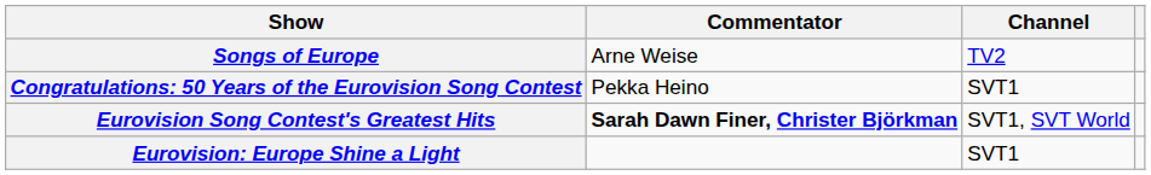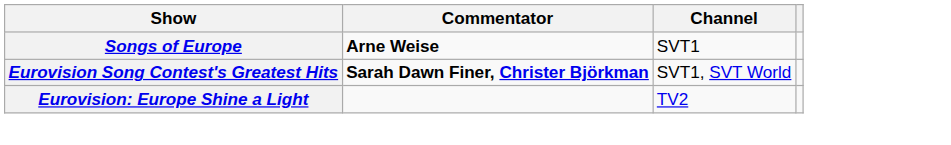 <table class="wikitable plainrowheaders" style="font-size:90%;">
 <tr>
 <th>Show</th>
 <th>Commentator</th>
 <th>Channel</th>
 <th></th>
 </tr>
 <tr>
 <th scope="row"><em><a href='#'>Songs of Europe</a></em></th>
-<td>Arne Weise</td>
-<td><a href='#'>TV2</a></td>
-<td></td>
-</tr>
-<tr>
-<th scope="row"><em><a href='#'>Congratulations: 50 Years of the Eurovision Song Contest</a></em></th>
-<td>Pekka Heino</td>
+<td><strong>Arne Weise</strong></td>
 <td>SVT1</td>
 <td></td>
 </tr>
 <tr>
 <th scope="row"><em><a href='#'>Eurovision Song Contest's Greatest Hits</a></em></th>
 <td><strong>Sarah Dawn Finer, <a href='#'>Christer Björkman</a></strong></td>
 <td>SVT1, <a href='#'>SVT World</a></td>
 <td></td>
 </tr>
 <tr>
 <th scope="row"><em><a href='#'>Eurovision: Europe Shine a Light</a></em></th>
 <td></td>
-<td>SVT1</td>
+<td><a href='#'>TV2</a></td>
 <td></td>
 </tr>
 </table>
